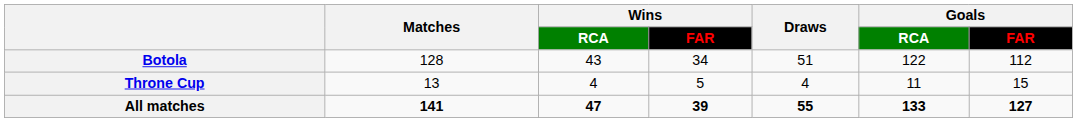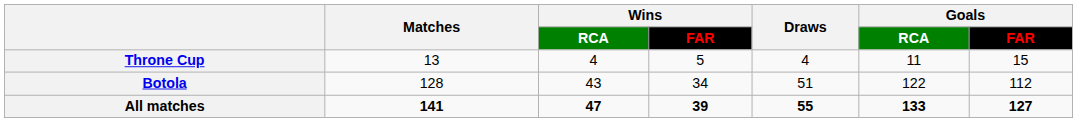 <table class="wikitable sortable" style="text-align:center; width:95%;">
 <tr>
 <th rowspan="2" style="width:15%;"></th>
 <th rowspan="2" style="width:10%;">Matches</th>
 <th colspan="2" style="width:10%;">Wins</th>
 <th rowspan="2" style="width:5%;">Draws</th>
 <th colspan="2" style="width:10%;">Goals</th>
 </tr>
 <tr>
 <th style="color:#ffffff; background-color:#008000;">RCA</th>
 <th style="color:#FF0000; background-color:#000000;">FAR</th>
 <th style="color:#ffffff; background-color:#008000;">RCA</th>
 <th style="color:#FF0000; background-color:#000000;">FAR</th>
 </tr>
 <tr>
+<th scope="row"><a href='#'>Throne Cup</a></th>
+<td>13</td>
+<td>4</td>
+<td>5</td>
+<td>4</td>
+<td>11</td>
+<td>15</td>
+</tr>
+<tr>
 <th scope="row"><a href='#'>Botola</a></th>
 <td>128</td>
 <td>43</td>
 <td>34</td>
 <td>51</td>
 <td>122</td>
 <td>112</td>
-</tr>
-<tr>
-<th scope="row"><a href='#'>Throne Cup</a></th>
-<td>13</td>
-<td>4</td>
-<td>5</td>
-<td>4</td>
-<td>11</td>
-<td>15</td>
 </tr>
 <tr>
 <th scope="row"><strong>All matches</strong></th>
 <td scope="row"><strong>141</strong></td>
 <td><strong>47</strong></td>
 <td><strong>39</strong></td>
 <td><strong>55</strong></td>
 <td><strong>133</strong></td>
 <td><strong>127</strong></td>
 </tr>
 </table>
